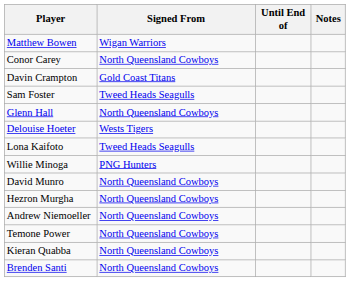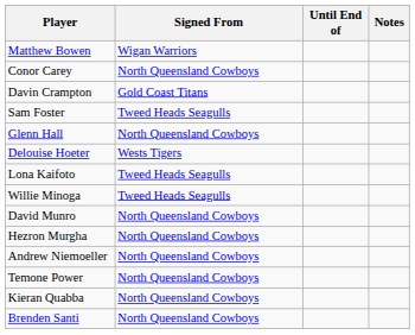 <table class="wikitable" style="font-size:90%">
 <tr style="background:#efefef;">
 <th style="width:120px;">Player</th>
 <th style="width:210px;">Signed From</th>
 <th style="width:70px;">Until End of</th>
 <th style="width:40px;">Notes</th>
 </tr>
 <tr>
 <td><a href='#'>Matthew Bowen</a></td>
 <td> <a href='#'>Wigan Warriors</a></td>
 <td></td>
 <td></td>
 </tr>
 <tr>
 <td>Conor Carey</td>
 <td> <a href='#'>North Queensland Cowboys</a></td>
 <td></td>
 <td></td>
 </tr>
 <tr>
 <td>Davin Crampton</td>
 <td> <a href='#'>Gold Coast Titans</a></td>
 <td></td>
 <td></td>
 </tr>
 <tr>
 <td>Sam Foster</td>
 <td> <a href='#'>Tweed Heads Seagulls</a></td>
 <td></td>
 <td></td>
 </tr>
 <tr>
 <td><a href='#'>Glenn Hall</a></td>
 <td> <a href='#'>North Queensland Cowboys</a></td>
 <td></td>
 <td></td>
 </tr>
 <tr>
 <td><a href='#'>Delouise Hoeter</a></td>
 <td> <a href='#'>Wests Tigers</a></td>
 <td></td>
 <td></td>
 </tr>
 <tr>
 <td>Lona Kaifoto</td>
 <td> <a href='#'>Tweed Heads Seagulls</a></td>
 <td></td>
 <td></td>
 </tr>
 <tr>
 <td>Willie Minoga</td>
-<td> <a href='#'>PNG Hunters</a></td>
+<td> <a href='#'>Tweed Heads Seagulls</a></td>
 <td></td>
 <td></td>
 </tr>
 <tr>
 <td>David Munro</td>
 <td> <a href='#'>North Queensland Cowboys</a></td>
 <td></td>
 <td></td>
 </tr>
 <tr>
 <td>Hezron Murgha</td>
 <td> <a href='#'>North Queensland Cowboys</a></td>
 <td></td>
 <td></td>
 </tr>
 <tr>
 <td>Andrew Niemoeller</td>
 <td> <a href='#'>North Queensland Cowboys</a></td>
 <td></td>
 <td></td>
 </tr>
 <tr>
 <td>Temone Power</td>
 <td> <a href='#'>North Queensland Cowboys</a></td>
 <td></td>
 <td></td>
 </tr>
 <tr>
 <td>Kieran Quabba</td>
 <td> <a href='#'>North Queensland Cowboys</a></td>
 <td></td>
 <td></td>
 </tr>
 <tr>
 <td><a href='#'>Brenden Santi</a></td>
 <td> <a href='#'>North Queensland Cowboys</a></td>
 <td></td>
 <td></td>
 </tr>
 </table>
